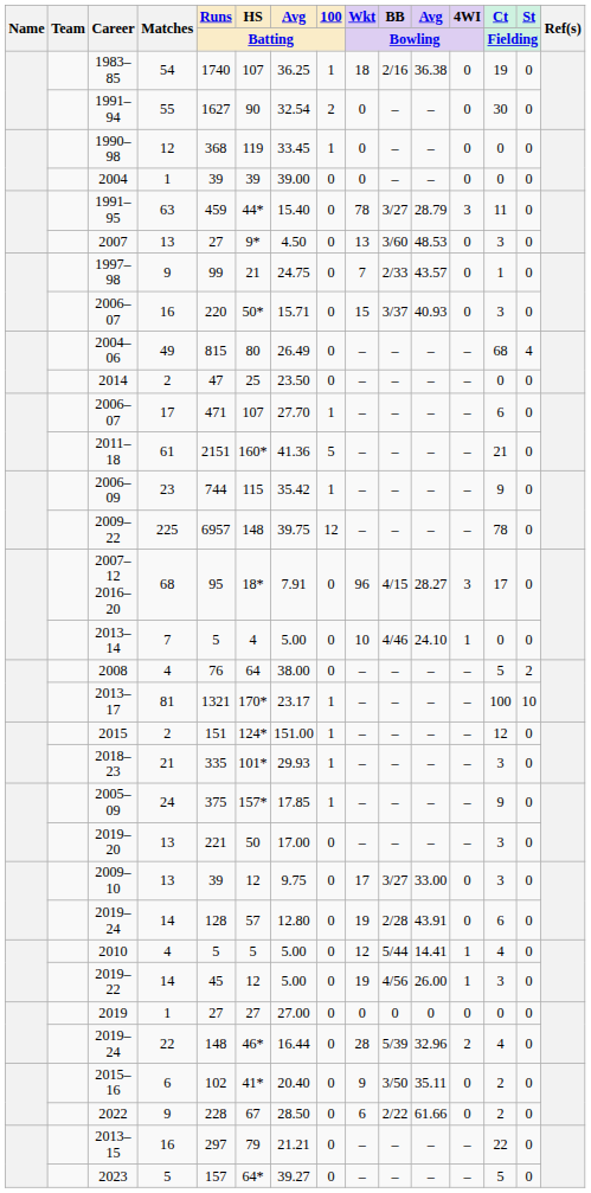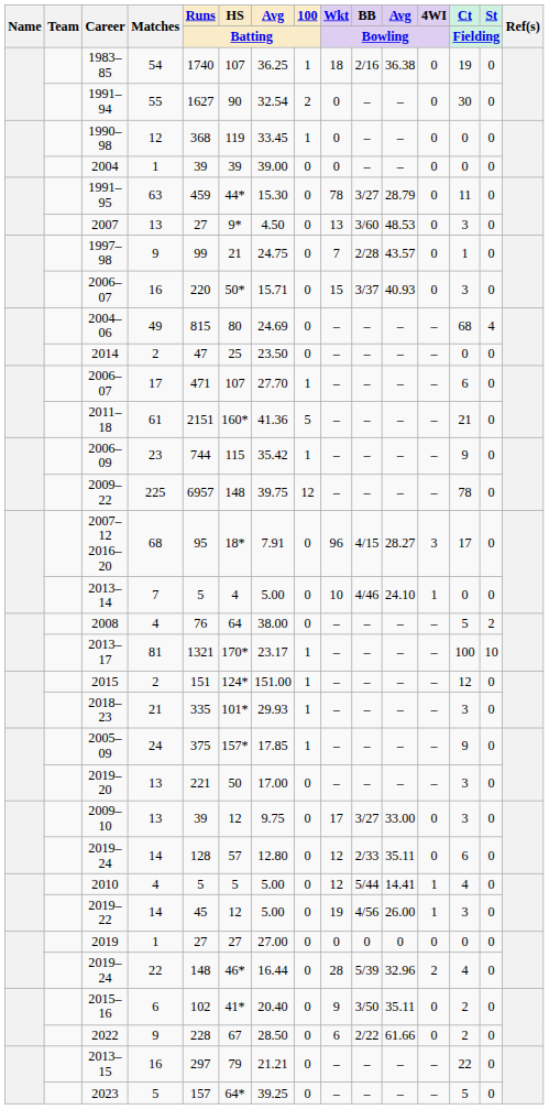 <table class="wikitable" style="text-align:center;">
 <tr>
 <th scope="col" rowspan="2">Name</th>
 <th scope="col" rowspan="2">Team</th>
 <th scope="col" rowspan="2">Career</th>
 <th scope="col" rowspan="2">Matches</th>
 <th scope="col" style="background:#faecc8"><a href='#'>Runs</a></th>
 <th scope="col" style="background:#faecc8">HS</th>
 <th scope="col" style="background:#faecc8"><a href='#'>Avg</a></th>
 <th scope="col" style="background:#faecc8"><a href='#'>100</a></th>
 <th scope="col" style="background:#ddcef2"><a href='#'>Wkt</a></th>
 <th scope="col" style="background:#ddcef2">BB</th>
 <th scope="col" style="background:#ddcef2"><a href='#'>Avg</a></th>
 <th scope="col" style="background:#ddcef2">4WI</th>
 <th scope="col" style="background:#cef2e0"><a href='#'>Ct</a></th>
 <th scope="col" style="background:#cef2e0"><a href='#'>St</a></th>
 <th scope="col" rowspan="2">Ref(s)</th>
 </tr>
 <tr class="unsortable">
 <th scope="col" colspan=4 style="background:#faecc8"><a href='#'>Batting</a></th>
 <th scope="col" colspan=4 style="background:#ddcef2"><a href='#'>Bowling</a></th>
 <th scope="col" colspan=2 style="background:#cef2e0"><a href='#'>Fielding</a></th>
 </tr>
 <tr>
 <th scope="row" rowspan="2"></th>
 <td></td>
 <td>1983–85</td>
 <td>54</td>
 <td>1740</td>
 <td>107</td>
 <td>36.25</td>
 <td>1</td>
 <td>18</td>
 <td>2/16</td>
 <td>36.38</td>
 <td>0</td>
 <td>19</td>
 <td>0</td>
 <th rowspan="2"></th>
 </tr>
 <tr>
 <td></td>
 <td>1991–94</td>
 <td>55</td>
 <td>1627</td>
 <td>90</td>
 <td>32.54</td>
 <td>2</td>
 <td>0</td>
 <td>–</td>
 <td>–</td>
 <td>0</td>
 <td>30</td>
 <td>0</td>
 </tr>
 <tr>
 <th scope="row" rowspan="2"></th>
 <td></td>
 <td>1990–98</td>
 <td>12</td>
 <td>368</td>
 <td>119</td>
 <td>33.45</td>
 <td>1</td>
 <td>0</td>
 <td>–</td>
 <td>–</td>
 <td>0</td>
 <td>0</td>
 <td>0</td>
 <th rowspan="2"></th>
 </tr>
 <tr>
 <td></td>
 <td>2004</td>
 <td>1</td>
 <td>39</td>
 <td>39</td>
 <td>39.00</td>
 <td>0</td>
 <td>0</td>
 <td>–</td>
 <td>–</td>
 <td>0</td>
 <td>0</td>
 <td>0</td>
 </tr>
 <tr>
 <th scope="row" rowspan="2"></th>
 <td></td>
 <td>1991–95</td>
 <td>63</td>
 <td>459</td>
 <td>44*</td>
-<td>15.40</td>
+<td>15.30</td>
 <td>0</td>
 <td>78</td>
 <td>3/27</td>
 <td>28.79</td>
-<td>3</td>
+<td>0</td>
 <td>11</td>
 <td>0</td>
 <th rowspan="2"></th>
 </tr>
 <tr>
 <td></td>
 <td>2007</td>
 <td>13</td>
 <td>27</td>
 <td>9*</td>
 <td>4.50</td>
 <td>0</td>
 <td>13</td>
 <td>3/60</td>
 <td>48.53</td>
 <td>0</td>
 <td>3</td>
 <td>0</td>
 </tr>
 <tr>
 <th scope="row" rowspan="2"></th>
 <td></td>
 <td>1997–98</td>
 <td>9</td>
 <td>99</td>
 <td>21</td>
 <td>24.75</td>
 <td>0</td>
 <td>7</td>
-<td>2/33</td>
+<td>2/28</td>
 <td>43.57</td>
 <td>0</td>
 <td>1</td>
 <td>0</td>
 <th rowspan="2"></th>
 </tr>
 <tr>
 <td></td>
 <td>2006–07</td>
 <td>16</td>
 <td>220</td>
 <td>50*</td>
 <td>15.71</td>
 <td>0</td>
 <td>15</td>
 <td>3/37</td>
 <td>40.93</td>
 <td>0</td>
 <td>3</td>
 <td>0</td>
 </tr>
 <tr>
 <th scope="row" rowspan="2"></th>
 <td></td>
 <td>2004–06</td>
 <td>49</td>
 <td>815</td>
 <td>80</td>
-<td>26.49</td>
+<td>24.69</td>
 <td>0</td>
 <td>–</td>
 <td>–</td>
 <td>–</td>
 <td>–</td>
 <td>68</td>
 <td>4</td>
 <th rowspan=2></th>
 </tr>
 <tr>
 <td></td>
 <td>2014</td>
 <td>2</td>
 <td>47</td>
 <td>25</td>
 <td>23.50</td>
 <td>0</td>
 <td>–</td>
 <td>–</td>
 <td>–</td>
 <td>–</td>
 <td>0</td>
 <td>0</td>
 </tr>
 <tr>
 <th scope="row" rowspan="2"></th>
 <td></td>
 <td>2006–07</td>
 <td>17</td>
 <td>471</td>
 <td>107</td>
 <td>27.70</td>
 <td>1</td>
 <td>–</td>
 <td>–</td>
 <td>–</td>
 <td>–</td>
 <td>6</td>
 <td>0</td>
 <th rowspan="2"></th>
 </tr>
 <tr>
 <td></td>
 <td>2011–18</td>
 <td>61</td>
 <td>2151</td>
 <td>160*</td>
 <td>41.36</td>
 <td>5</td>
 <td>–</td>
 <td>–</td>
 <td>–</td>
 <td>–</td>
 <td>21</td>
 <td>0</td>
 </tr>
 <tr>
 <th scope="row" rowspan="2"></th>
 <td></td>
 <td>2006–09</td>
 <td>23</td>
 <td>744</td>
 <td>115</td>
 <td>35.42</td>
 <td>1</td>
 <td>–</td>
 <td>–</td>
 <td>–</td>
 <td>–</td>
 <td>9</td>
 <td>0</td>
 <th rowspan="2"></th>
 </tr>
 <tr>
 <td></td>
 <td>2009–22</td>
 <td>225</td>
 <td>6957</td>
 <td>148</td>
 <td>39.75</td>
 <td>12</td>
 <td>–</td>
 <td>–</td>
 <td>–</td>
 <td>–</td>
 <td>78</td>
 <td>0</td>
 </tr>
 <tr>
 <th scope="row" rowspan="2"></th>
 <td></td>
 <td>2007–12<br>2016–20</td>
 <td>68</td>
 <td>95</td>
 <td>18*</td>
 <td>7.91</td>
 <td>0</td>
 <td>96</td>
 <td>4/15</td>
 <td>28.27</td>
 <td>3</td>
 <td>17</td>
 <td>0</td>
 <th rowspan="2"></th>
 </tr>
 <tr>
 <td></td>
 <td>2013–14</td>
 <td>7</td>
 <td>5</td>
 <td>4</td>
 <td>5.00</td>
 <td>0</td>
 <td>10</td>
 <td>4/46</td>
 <td>24.10</td>
 <td>1</td>
 <td>0</td>
 <td>0</td>
 </tr>
 <tr>
 <th scope="row" rowspan="2"></th>
 <td></td>
 <td>2008</td>
 <td>4</td>
 <td>76</td>
 <td>64</td>
 <td>38.00</td>
 <td>0</td>
 <td>–</td>
 <td>–</td>
 <td>–</td>
 <td>–</td>
 <td>5</td>
 <td>2</td>
 <th rowspan="2"></th>
 </tr>
 <tr>
 <td></td>
 <td>2013–17</td>
 <td>81</td>
 <td>1321</td>
 <td>170*</td>
 <td>23.17</td>
 <td>1</td>
 <td>–</td>
 <td>–</td>
 <td>–</td>
 <td>–</td>
 <td>100</td>
 <td>10</td>
 </tr>
 <tr>
 <th scope="row" rowspan="2"></th>
 <td></td>
 <td>2015</td>
 <td>2</td>
 <td>151</td>
 <td>124*</td>
 <td>151.00</td>
 <td>1</td>
 <td>–</td>
 <td>–</td>
 <td>–</td>
 <td>–</td>
 <td>12</td>
 <td>0</td>
 <th rowspan="2"></th>
 </tr>
 <tr>
 <td></td>
 <td>2018–23</td>
 <td>21</td>
 <td>335</td>
 <td>101*</td>
 <td>29.93</td>
 <td>1</td>
 <td>–</td>
 <td>–</td>
 <td>–</td>
 <td>–</td>
 <td>3</td>
 <td>0</td>
 </tr>
 <tr>
 <th scope="row" rowspan="2"></th>
 <td></td>
 <td>2005–09</td>
 <td>24</td>
 <td>375</td>
 <td>157*</td>
 <td>17.85</td>
 <td>1</td>
 <td>–</td>
 <td>–</td>
 <td>–</td>
 <td>–</td>
 <td>9</td>
 <td>0</td>
 <th rowspan="2"></th>
 </tr>
 <tr>
 <td></td>
 <td>2019–20</td>
 <td>13</td>
 <td>221</td>
 <td>50</td>
 <td>17.00</td>
 <td>0</td>
 <td>–</td>
 <td>–</td>
 <td>–</td>
 <td>–</td>
 <td>3</td>
 <td>0</td>
 </tr>
 <tr>
 <th scope="row" rowspan="2"></th>
 <td></td>
 <td>2009–10</td>
 <td>13</td>
 <td>39</td>
 <td>12</td>
 <td>9.75</td>
 <td>0</td>
 <td>17</td>
 <td>3/27</td>
 <td>33.00</td>
 <td>0</td>
 <td>3</td>
 <td>0</td>
 <th rowspan="2"></th>
 </tr>
 <tr>
 <td></td>
 <td>2019–24</td>
 <td>14</td>
 <td>128</td>
 <td>57</td>
 <td>12.80</td>
 <td>0</td>
-<td>19</td>
-<td>2/28</td>
-<td>43.91</td>
+<td>12</td>
+<td>2/33</td>
+<td>35.11</td>
 <td>0</td>
 <td>6</td>
 <td>0</td>
 </tr>
 <tr>
 <th scope="row" rowspan="2"></th>
 <td></td>
 <td>2010</td>
 <td>4</td>
 <td>5</td>
 <td>5</td>
 <td>5.00</td>
 <td>0</td>
 <td>12</td>
 <td>5/44</td>
 <td>14.41</td>
 <td>1</td>
 <td>4</td>
 <td>0</td>
 <th rowspan="2"></th>
 </tr>
 <tr>
 <td></td>
 <td>2019–22</td>
 <td>14</td>
 <td>45</td>
 <td>12</td>
 <td>5.00</td>
 <td>0</td>
 <td>19</td>
 <td>4/56</td>
 <td>26.00</td>
 <td>1</td>
 <td>3</td>
 <td>0</td>
 </tr>
 <tr>
 <th scope="row" rowspan="2"></th>
 <td></td>
 <td>2019</td>
 <td>1</td>
 <td>27</td>
 <td>27</td>
 <td>27.00</td>
 <td>0</td>
 <td>0</td>
 <td>0</td>
 <td>0</td>
 <td>0</td>
 <td>0</td>
 <td>0</td>
 <th rowspan="2"></th>
 </tr>
 <tr>
 <td></td>
 <td>2019–24</td>
 <td>22</td>
 <td>148</td>
 <td>46*</td>
 <td>16.44</td>
 <td>0</td>
 <td>28</td>
 <td>5/39</td>
 <td>32.96</td>
 <td>2</td>
 <td>4</td>
 <td>0</td>
 </tr>
 <tr>
 <th scope="row" rowspan="2"></th>
 <td></td>
 <td>2015–16</td>
 <td>6</td>
 <td>102</td>
 <td>41*</td>
 <td>20.40</td>
 <td>0</td>
 <td>9</td>
 <td>3/50</td>
 <td>35.11</td>
 <td>0</td>
 <td>2</td>
 <td>0</td>
 <th rowspan="2"></th>
 </tr>
 <tr>
 <td></td>
 <td>2022</td>
 <td>9</td>
 <td>228</td>
 <td>67</td>
 <td>28.50</td>
 <td>0</td>
 <td>6</td>
 <td>2/22</td>
 <td>61.66</td>
 <td>0</td>
 <td>2</td>
 <td>0</td>
 </tr>
 <tr>
 <th scope="row" rowspan="2"></th>
 <td></td>
 <td>2013–15</td>
 <td>16</td>
 <td>297</td>
 <td>79</td>
 <td>21.21</td>
 <td>0</td>
 <td>–</td>
 <td>–</td>
 <td>–</td>
 <td>–</td>
 <td>22</td>
 <td>0</td>
 <th rowspan="2"></th>
 </tr>
 <tr>
 <td></td>
 <td>2023</td>
 <td>5</td>
 <td>157</td>
 <td>64*</td>
-<td>39.27</td>
+<td>39.25</td>
 <td>0</td>
 <td>–</td>
 <td>–</td>
 <td>–</td>
 <td>–</td>
 <td>5</td>
 <td>0</td>
 </tr>
 </table>
